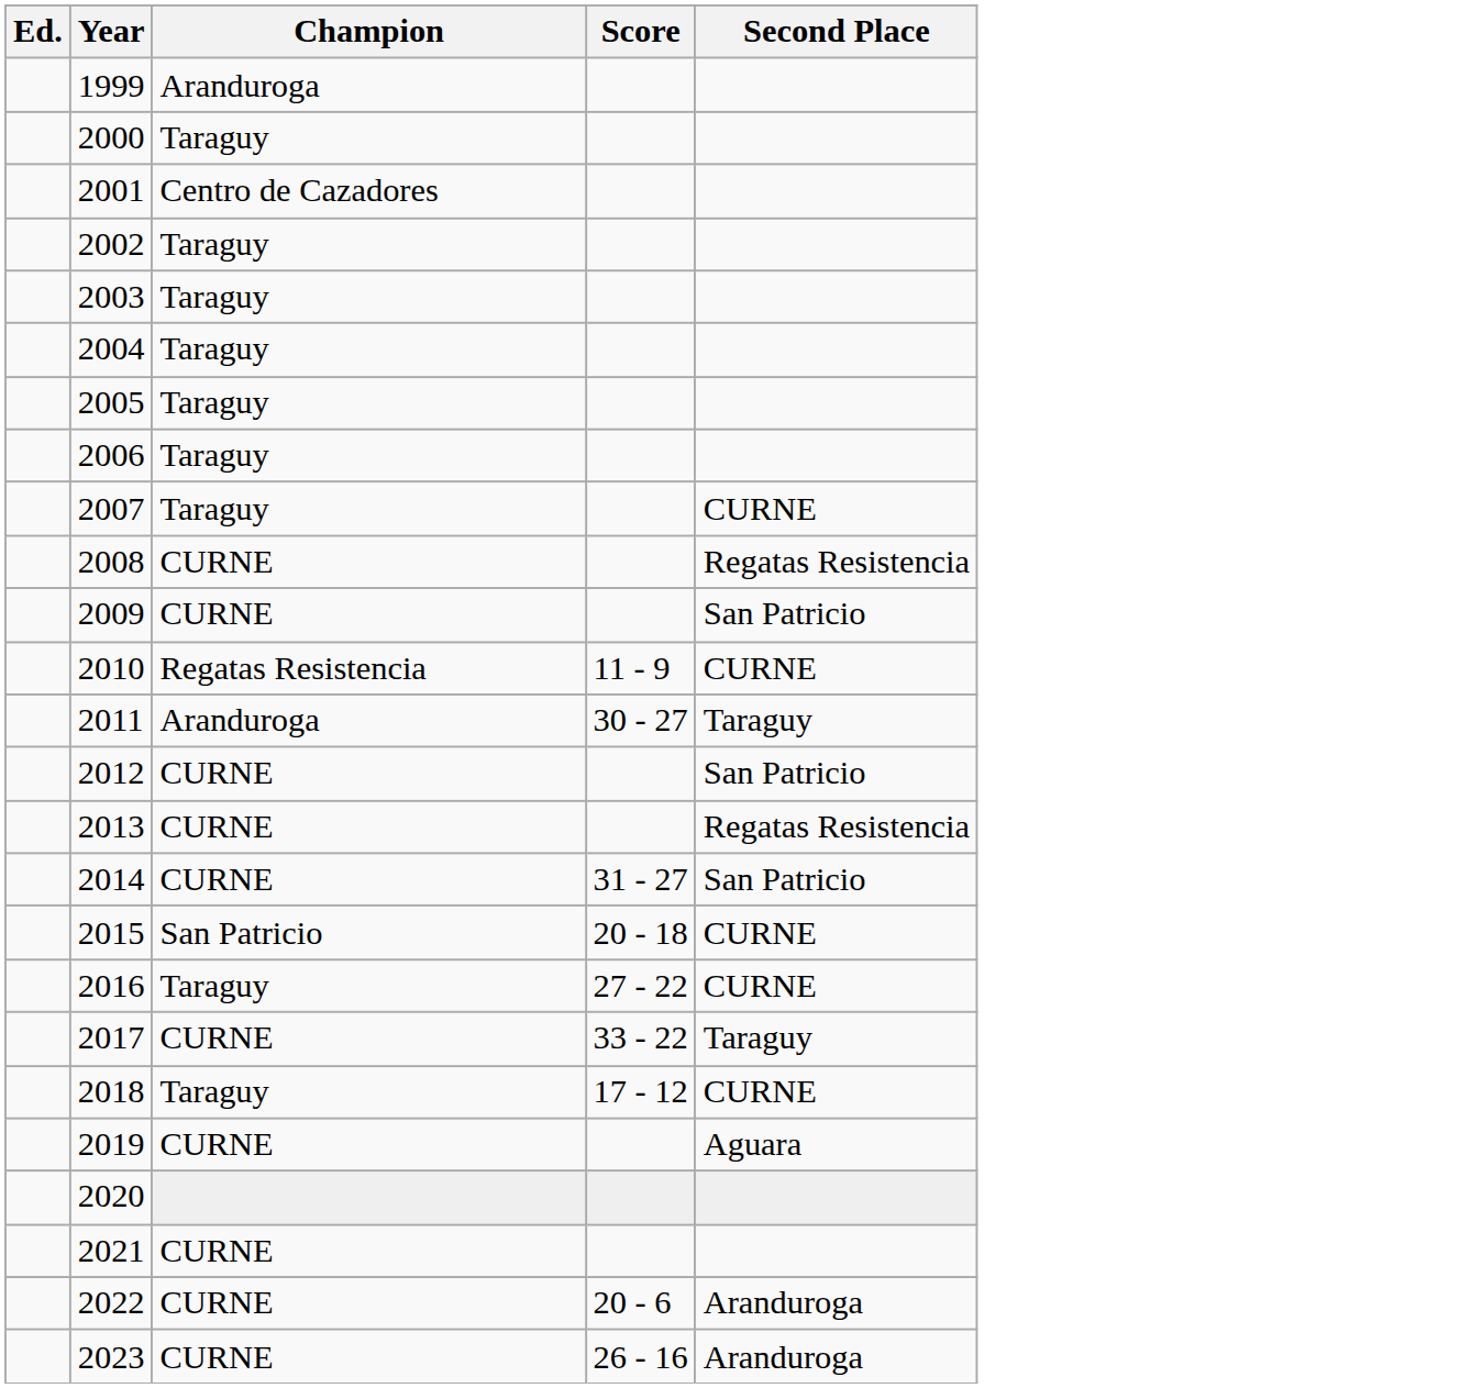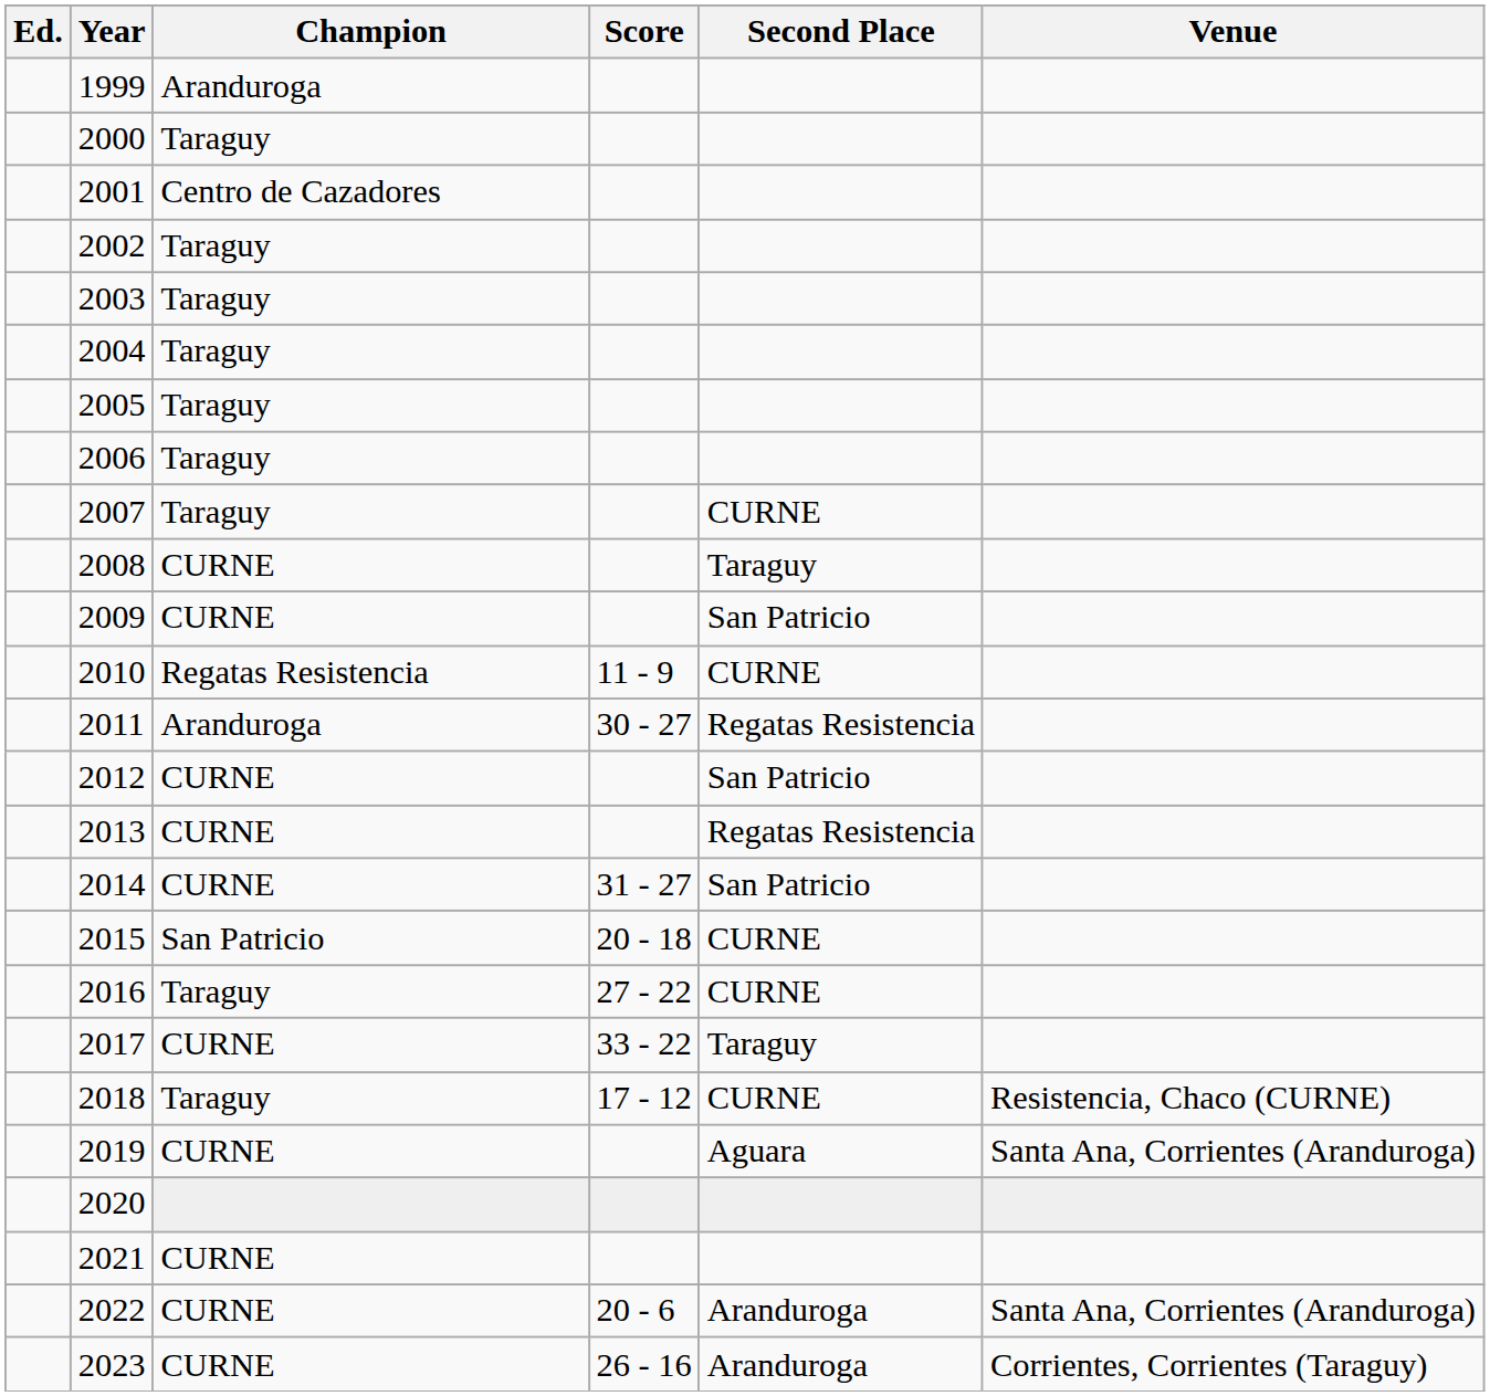 <table class="wikitable sortable" style="text-align:left" width=" ">
 <tr>
 <th width= px>Ed.</th>
 <th width= px>Year</th>
 <th width=200px>Champion</th>
 <th width= px>Score</th>
 <th width= px>Second Place</th>
+<th width= px>Venue</th>
 </tr>
 <tr>
 <td></td>
 <td>1999</td>
 <td>Aranduroga </td>
+<td></td>
 <td></td>
 <td></td>
 </tr>
 <tr>
 <td></td>
 <td>2000</td>
 <td>Taraguy </td>
 <td></td>
 <td></td>
+<td></td>
 </tr>
 <tr>
 <td></td>
 <td>2001</td>
 <td>Centro de Cazadores </td>
+<td></td>
 <td></td>
 <td></td>
 </tr>
 <tr>
 <td></td>
 <td>2002</td>
 <td>Taraguy </td>
 <td></td>
 <td></td>
+<td></td>
 </tr>
 <tr>
 <td></td>
 <td>2003</td>
 <td>Taraguy </td>
+<td></td>
 <td></td>
 <td></td>
 </tr>
 <tr>
 <td></td>
 <td>2004</td>
 <td>Taraguy </td>
 <td></td>
 <td></td>
+<td></td>
 </tr>
 <tr>
 <td></td>
 <td>2005</td>
 <td>Taraguy </td>
+<td></td>
 <td></td>
 <td></td>
 </tr>
 <tr>
 <td></td>
 <td>2006</td>
 <td>Taraguy </td>
 <td></td>
 <td></td>
+<td></td>
 </tr>
 <tr>
 <td></td>
 <td>2007</td>
 <td>Taraguy </td>
 <td></td>
 <td>CURNE</td>
+<td></td>
 </tr>
 <tr>
 <td></td>
 <td>2008</td>
 <td>CURNE</td>
 <td></td>
-<td>Regatas Resistencia</td>
+<td>Taraguy</td>
+<td></td>
 </tr>
 <tr>
 <td></td>
 <td>2009</td>
 <td>CURNE </td>
 <td></td>
 <td>San Patricio</td>
+<td></td>
 </tr>
 <tr>
 <td></td>
 <td>2010</td>
 <td>Regatas Resistencia </td>
 <td>11 - 9</td>
 <td>CURNE</td>
+<td></td>
 </tr>
 <tr>
 <td></td>
 <td>2011</td>
 <td>Aranduroga </td>
 <td>30 - 27</td>
-<td>Taraguy</td>
+<td>Regatas Resistencia</td>
+<td></td>
 </tr>
 <tr>
 <td></td>
 <td>2012</td>
 <td>CURNE </td>
 <td></td>
 <td>San Patricio</td>
+<td></td>
 </tr>
 <tr>
 <td></td>
 <td>2013</td>
 <td>CURNE </td>
 <td></td>
 <td>Regatas Resistencia</td>
+<td></td>
 </tr>
 <tr>
 <td></td>
 <td>2014</td>
 <td>CURNE </td>
 <td>31 - 27</td>
 <td>San Patricio</td>
+<td></td>
 </tr>
 <tr>
 <td></td>
 <td>2015</td>
 <td>San Patricio </td>
 <td>20 - 18</td>
 <td>CURNE</td>
+<td></td>
 </tr>
 <tr>
 <td></td>
 <td>2016</td>
 <td>Taraguy </td>
 <td>27 - 22</td>
 <td>CURNE</td>
+<td></td>
 </tr>
 <tr>
 <td></td>
 <td>2017</td>
 <td>CURNE </td>
 <td>33 - 22</td>
 <td>Taraguy</td>
+<td></td>
 </tr>
 <tr>
 <td></td>
 <td>2018</td>
 <td>Taraguy </td>
 <td>17 - 12</td>
 <td>CURNE</td>
+<td>Resistencia, Chaco (CURNE)</td>
 </tr>
 <tr>
 <td></td>
 <td>2019</td>
 <td>CURNE </td>
 <td></td>
 <td>Aguara</td>
+<td>Santa Ana, Corrientes (Aranduroga)</td>
 </tr>
 <tr>
 <td></td>
 <td>2020</td>
+<td bgcolor=#efefef></td>
 <td bgcolor=#efefef></td>
 <td bgcolor=#efefef></td>
 <td bgcolor=#efefef></td>
 </tr>
 <tr>
 <td></td>
 <td>2021</td>
 <td>CURNE </td>
 <td></td>
 <td></td>
+<td></td>
 </tr>
 <tr>
 <td></td>
 <td>2022</td>
 <td>CURNE </td>
 <td>20 - 6</td>
 <td>Aranduroga</td>
+<td>Santa Ana, Corrientes (Aranduroga)</td>
 </tr>
 <tr>
 <td></td>
 <td>2023</td>
 <td>CURNE </td>
 <td>26 - 16</td>
 <td>Aranduroga</td>
+<td>Corrientes, Corrientes (Taraguy)</td>
 </tr>
 </table>
